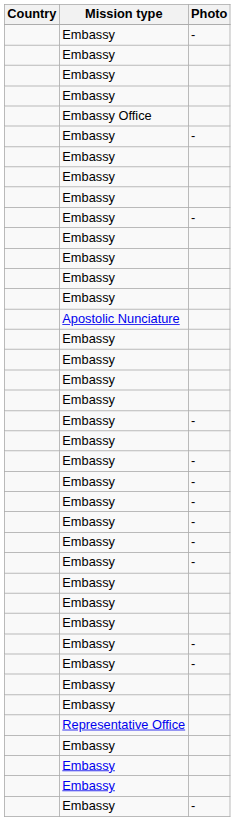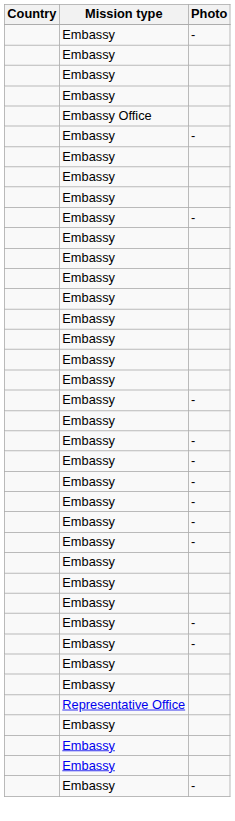 <table class="wikitable sortable">
 <tr valign="middle">
 <th>Country</th>
 <th>Mission type</th>
 <th>Photo</th>
 </tr>
 <tr style="font-weight:bold; background-color: #DDDDDD">
 </tr>
 <tr>
 <td></td>
 <td>Embassy</td>
 <td>-</td>
 </tr>
 <tr>
 <td></td>
 <td>Embassy</td>
 <td></td>
 </tr>
 <tr>
 <td></td>
 <td>Embassy</td>
 <td></td>
 </tr>
 <tr>
 <td></td>
 <td>Embassy</td>
 <td></td>
 </tr>
 <tr>
 <td></td>
 <td>Embassy Office</td>
 <td></td>
 </tr>
 <tr>
 <td></td>
 <td>Embassy</td>
 <td>-</td>
 </tr>
 <tr>
 <td></td>
 <td>Embassy</td>
 <td></td>
 </tr>
 <tr>
 <td></td>
 <td>Embassy</td>
 <td></td>
 </tr>
 <tr>
 <td></td>
 <td>Embassy</td>
 <td></td>
 </tr>
 <tr>
 <td></td>
 <td>Embassy</td>
 <td>-</td>
 </tr>
 <tr>
 <td></td>
 <td>Embassy</td>
 <td></td>
 </tr>
 <tr>
 <td></td>
 <td>Embassy</td>
 <td></td>
 </tr>
 <tr>
 <td></td>
 <td>Embassy</td>
 <td></td>
 </tr>
 <tr>
 <td></td>
 <td>Embassy</td>
-<td></td>
-</tr>
-<tr>
-<td></td>
-<td><a href='#'>Apostolic Nunciature</a></td>
 <td></td>
 </tr>
 <tr>
 <td></td>
 <td>Embassy</td>
 <td></td>
 </tr>
 <tr>
 <td></td>
 <td>Embassy</td>
 <td></td>
 </tr>
 <tr>
 <td></td>
 <td>Embassy</td>
 <td></td>
 </tr>
 <tr>
 <td></td>
 <td>Embassy</td>
 <td></td>
 </tr>
 <tr>
 <td></td>
 <td>Embassy</td>
 <td>-</td>
 </tr>
 <tr>
 <td></td>
 <td>Embassy</td>
 <td></td>
 </tr>
 <tr>
 <td></td>
 <td>Embassy</td>
 <td>-</td>
 </tr>
 <tr>
 <td></td>
 <td>Embassy</td>
 <td>-</td>
 </tr>
 <tr>
 <td></td>
 <td>Embassy</td>
 <td>-</td>
 </tr>
 <tr>
 <td></td>
 <td>Embassy</td>
 <td>-</td>
 </tr>
 <tr>
 <td></td>
 <td>Embassy</td>
 <td>-</td>
 </tr>
 <tr>
 <td></td>
 <td>Embassy</td>
 <td>-</td>
 </tr>
 <tr>
 <td></td>
 <td>Embassy</td>
 <td></td>
 </tr>
 <tr>
 <td></td>
 <td>Embassy</td>
 <td></td>
 </tr>
 <tr>
 <td></td>
 <td>Embassy</td>
 <td></td>
 </tr>
 <tr>
 <td></td>
 <td>Embassy</td>
 <td>-</td>
 </tr>
 <tr>
 <td></td>
 <td>Embassy</td>
 <td>-</td>
 </tr>
 <tr>
 <td></td>
 <td>Embassy</td>
 <td></td>
 </tr>
 <tr>
 <td></td>
 <td>Embassy</td>
 <td></td>
 </tr>
 <tr>
 <td></td>
 <td><a href='#'>Representative Office</a></td>
 <td></td>
 </tr>
 <tr>
 <td></td>
 <td>Embassy</td>
 <td></td>
 </tr>
 <tr>
 <td></td>
 <td><a href='#'>Embassy</a></td>
 <td></td>
 </tr>
 <tr>
 <td></td>
 <td><a href='#'>Embassy</a></td>
 <td></td>
 </tr>
 <tr>
 <td></td>
 <td>Embassy</td>
 <td>-</td>
 </tr>
 </table>
